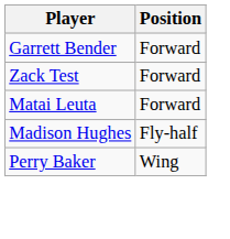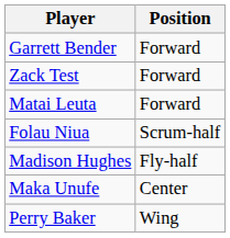 <table class="wikitable">
 <tr>
 <th scope="col">Player</th>
 <th scope="col">Position</th>
 </tr>
 <tr>
 <td scope="row"><a href='#'>Garrett Bender</a></td>
 <td>Forward</td>
 </tr>
 <tr>
 <td scope="row"><a href='#'>Zack Test</a></td>
 <td>Forward</td>
 </tr>
 <tr>
 <td scope="row"><a href='#'>Matai Leuta</a></td>
 <td>Forward</td>
 </tr>
 <tr>
+<td scope="row"><a href='#'>Folau Niua</a></td>
+<td>Scrum-half</td>
+</tr>
+<tr>
 <td scope="row"><a href='#'>Madison Hughes</a></td>
 <td>Fly-half</td>
+</tr>
+<tr>
+<td scope="row"><a href='#'>Maka Unufe</a></td>
+<td>Center</td>
 </tr>
 <tr>
 <td scope="row"><a href='#'>Perry Baker</a></td>
 <td>Wing</td>
 </tr>
 </table>
